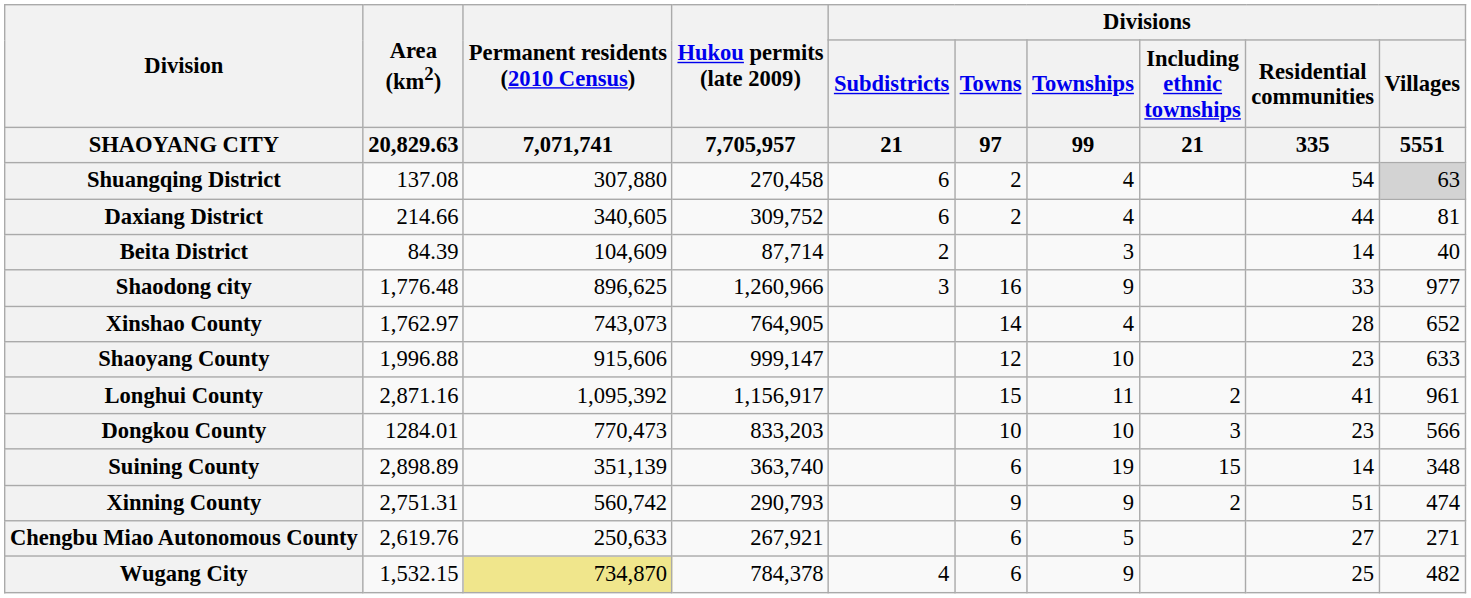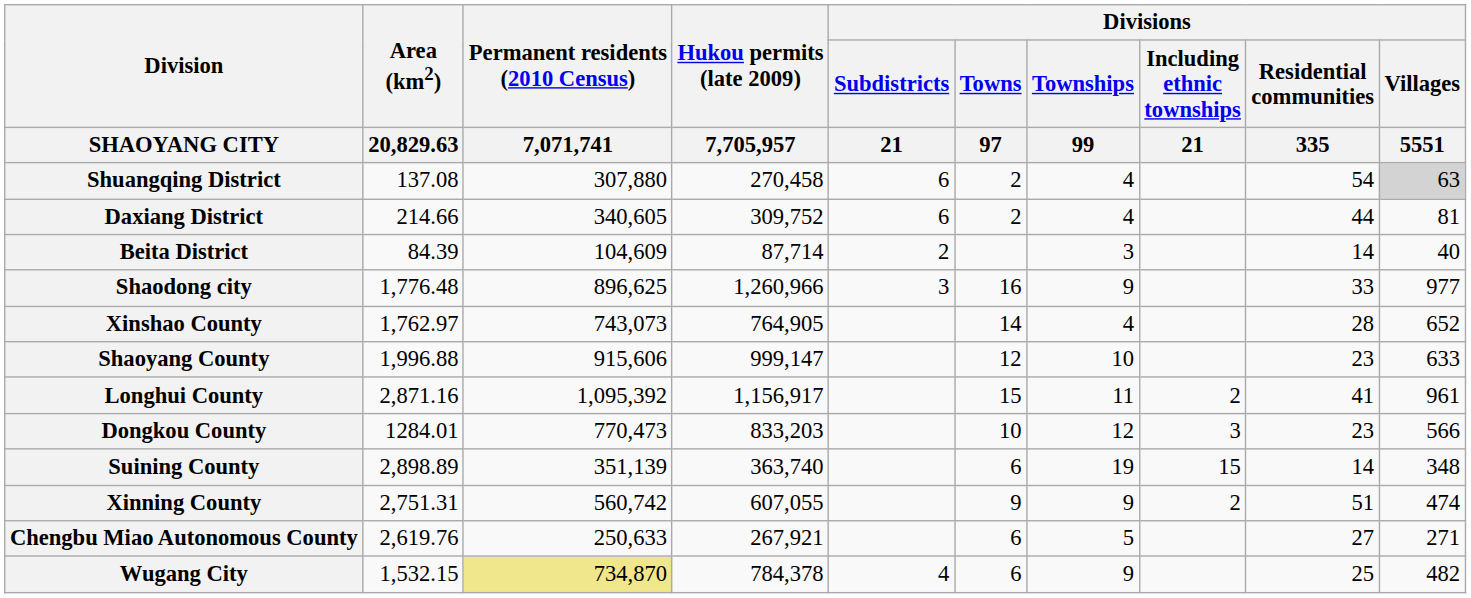 <table class="wikitable sortable" border="1">
 <tr>
 <th scope="col" class="unsortable" rowspan=2>Division</th>
 <th ! scope="col" rowspan=2>Area<br> (km<sup>2</sup>)</th>
 <th ! scope="col" rowspan=2>Permanent residents<br> (<a href='#'>2010 Census</a>)</th>
 <th ! scope="col" rowspan=2><a href='#'>Hukou</a> permits<br> (late 2009)</th>
 <th ! scope="col" class="unsortable" colspan=6>Divisions</th>
 </tr>
 <tr>
 <th ! scope="col"><a href='#'>Subdistricts</a></th>
 <th ! scope="col"><a href='#'>Towns</a></th>
 <th ! scope="col"><a href='#'>Townships</a></th>
 <th ! scope="col">Including<br><a href='#'>ethnic<br>townships</a></th>
 <th ! scope="col">Residential<br>communities</th>
 <th ! scope="col">Villages</th>
 </tr>
 <tr align=center style="font-weight:bold;">
 <th>SHAOYANG CITY</th>
 <th>20,829.63</th>
 <th>7,071,741</th>
 <th>7,705,957</th>
 <th>21</th>
 <th>97</th>
 <th>99</th>
 <th>21</th>
 <th>335</th>
 <th>5551</th>
 </tr>
 <tr align=right>
 <th>Shuangqing District</th>
 <td>137.08</td>
 <td>307,880</td>
 <td>270,458</td>
 <td>6</td>
 <td>2</td>
 <td>4</td>
 <td></td>
 <td>54</td>
 <td style="background: lightgrey;">63</td>
 </tr>
 <tr align=right>
 <th>Daxiang District</th>
 <td>214.66</td>
 <td>340,605</td>
 <td>309,752</td>
 <td>6</td>
 <td>2</td>
 <td>4</td>
 <td></td>
 <td>44</td>
 <td>81</td>
 </tr>
 <tr align=right>
 <th>Beita District</th>
 <td>84.39</td>
 <td>104,609</td>
 <td>87,714</td>
 <td>2</td>
 <td></td>
 <td>3</td>
 <td></td>
 <td>14</td>
 <td>40</td>
 </tr>
 <tr align=right>
 <th>Shaodong city</th>
 <td>1,776.48</td>
 <td>896,625</td>
 <td>1,260,966</td>
 <td>3</td>
 <td>16</td>
 <td>9</td>
 <td></td>
 <td>33</td>
 <td>977</td>
 </tr>
 <tr align=right>
 <th>Xinshao County</th>
 <td>1,762.97</td>
 <td>743,073</td>
 <td>764,905</td>
 <td></td>
 <td>14</td>
 <td>4</td>
 <td></td>
 <td>28</td>
 <td>652</td>
 </tr>
 <tr align=right>
 <th>Shaoyang County</th>
 <td>1,996.88</td>
 <td>915,606</td>
 <td>999,147</td>
 <td></td>
 <td>12</td>
 <td>10</td>
 <td></td>
 <td>23</td>
 <td>633</td>
 </tr>
 <tr align=right>
 <th>Longhui County</th>
 <td>2,871.16</td>
 <td>1,095,392</td>
 <td>1,156,917</td>
 <td></td>
 <td>15</td>
 <td>11</td>
 <td>2</td>
 <td>41</td>
 <td>961</td>
 </tr>
 <tr align=right>
 <th>Dongkou County</th>
 <td>1284.01</td>
 <td>770,473</td>
 <td>833,203</td>
 <td></td>
 <td>10</td>
-<td>10</td>
+<td>12</td>
 <td>3</td>
 <td>23</td>
 <td>566</td>
 </tr>
 <tr align=right>
 <th>Suining County</th>
 <td>2,898.89</td>
 <td>351,139</td>
 <td>363,740</td>
 <td></td>
 <td>6</td>
 <td>19</td>
 <td>15</td>
 <td>14</td>
 <td>348</td>
 </tr>
 <tr align=right>
 <th>Xinning County</th>
 <td>2,751.31</td>
 <td>560,742</td>
-<td>290,793</td>
+<td>607,055</td>
 <td></td>
 <td>9</td>
 <td>9</td>
 <td>2</td>
 <td>51</td>
 <td>474</td>
 </tr>
 <tr align=right>
 <th>Chengbu Miao Autonomous County</th>
 <td>2,619.76</td>
 <td>250,633</td>
 <td>267,921</td>
 <td></td>
 <td>6</td>
 <td>5</td>
 <td></td>
 <td>27</td>
 <td>271</td>
 </tr>
 <tr align=right>
 <th>Wugang City</th>
 <td>1,532.15</td>
 <td style="background: khaki;">734,870</td>
 <td>784,378</td>
 <td>4</td>
 <td>6</td>
 <td>9</td>
 <td></td>
 <td>25</td>
 <td>482</td>
 </tr>
 </table>
